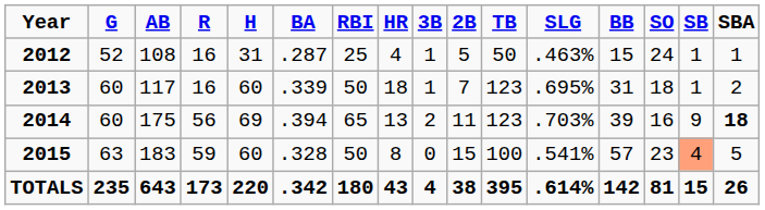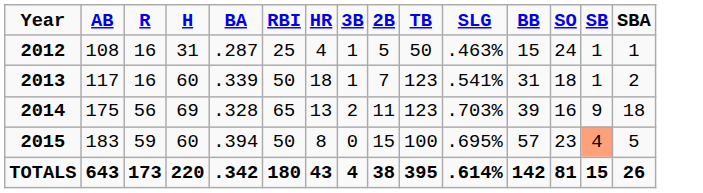 <table class="wikitable">
 <tr align=center>
 <td><strong>Year</strong></td>
-<td><strong><a href='#'>G</a></strong></td>
 <td><strong><a href='#'>AB</a></strong></td>
 <td><strong><a href='#'>R</a></strong></td>
 <td><strong><a href='#'>H</a></strong></td>
 <td><strong><a href='#'>BA</a></strong></td>
 <td><strong><a href='#'>RBI</a></strong></td>
 <td><strong><a href='#'>HR</a></strong></td>
 <td><strong><a href='#'>3B</a></strong></td>
 <td><strong><a href='#'>2B</a></strong></td>
 <td><strong><a href='#'>TB</a></strong></td>
 <td><strong><a href='#'>SLG</a></strong></td>
 <td><strong><a href='#'>BB</a></strong></td>
 <td><strong><a href='#'>SO</a></strong></td>
 <td><strong><a href='#'>SB</a></strong></td>
 <td><strong>SBA</strong></td>
 </tr>
 <tr align=center>
 <td><strong>2012</strong></td>
-<td>52</td>
 <td>108</td>
 <td>16</td>
 <td>31</td>
 <td>.287</td>
 <td>25</td>
 <td>4</td>
 <td>1</td>
 <td>5</td>
 <td>50</td>
 <td>.463%</td>
 <td>15</td>
 <td>24</td>
 <td>1</td>
 <td>1</td>
 </tr>
 <tr align=center>
 <td><strong>2013</strong></td>
-<td>60</td>
 <td>117</td>
 <td>16</td>
 <td>60</td>
 <td>.339</td>
 <td>50</td>
 <td>18</td>
 <td>1</td>
 <td>7</td>
 <td>123</td>
-<td>.695%</td>
+<td>.541%</td>
 <td>31</td>
 <td>18</td>
 <td>1</td>
 <td>2</td>
 </tr>
 <tr align=center>
 <td><strong>2014</strong></td>
-<td>60</td>
 <td>175</td>
 <td>56</td>
 <td>69</td>
-<td>.394</td>
+<td>.328</td>
 <td>65</td>
 <td>13</td>
 <td>2</td>
 <td>11</td>
 <td>123</td>
 <td>.703%</td>
 <td>39</td>
 <td>16</td>
 <td>9</td>
-<td><strong>18</strong></td>
+<td>18</td>
 </tr>
 <tr align=center>
 <td><strong>2015</strong></td>
-<td>63</td>
 <td>183</td>
 <td>59</td>
 <td>60</td>
-<td>.328</td>
+<td>.394</td>
 <td>50</td>
 <td>8</td>
 <td>0</td>
 <td>15</td>
 <td>100</td>
-<td>.541%</td>
+<td>.695%</td>
 <td>57</td>
 <td>23</td>
 <td style="background: lightsalmon;">4</td>
 <td>5</td>
 </tr>
 <tr align=center>
 <td><strong>TOTALS</strong></td>
-<td><strong>235</strong></td>
 <td><strong>643</strong></td>
 <td><strong>173</strong></td>
 <td><strong>220</strong></td>
 <td><strong>.342</strong></td>
 <td><strong>180</strong></td>
 <td><strong>43</strong></td>
 <td><strong>4</strong></td>
 <td><strong>38</strong></td>
 <td><strong>395</strong></td>
 <td><strong>.614%</strong></td>
 <td><strong>142</strong></td>
 <td><strong>81</strong></td>
 <td><strong>15</strong></td>
 <td><strong>26</strong></td>
 </tr>
 </table>
